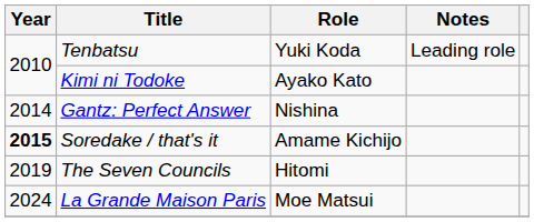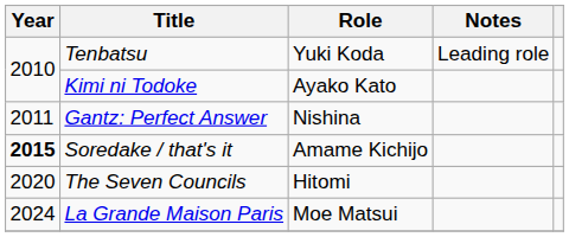 <table class="wikitable sortable">
 <tr>
 <th>Year</th>
 <th>Title</th>
 <th>Role</th>
 <th class="unsortable">Notes</th>
 <th class="unsortable"></th>
 </tr>
 <tr>
 <td rowspan=2>2010</td>
 <td><em>Tenbatsu</em></td>
 <td>Yuki Koda</td>
 <td>Leading role</td>
 <td></td>
 </tr>
 <tr>
 <td><em><a href='#'>Kimi ni Todoke</a></em></td>
 <td>Ayako Kato</td>
 <td></td>
 <td></td>
 </tr>
 <tr>
-<td>2014</td>
+<td>2011</td>
 <td><em><a href='#'>Gantz: Perfect Answer</a></em></td>
 <td>Nishina</td>
 <td></td>
 <td></td>
 </tr>
 <tr>
 <td><strong>2015</strong></td>
 <td><em>Soredake / that's it</em></td>
 <td>Amame Kichijo</td>
 <td></td>
 <td></td>
 </tr>
 <tr>
-<td>2019</td>
+<td>2020</td>
 <td><em>The Seven Councils</em></td>
 <td>Hitomi</td>
 <td></td>
 <td></td>
 </tr>
 <tr>
 <td>2024</td>
 <td><em><a href='#'>La Grande Maison Paris</a></em></td>
 <td>Moe Matsui</td>
 <td></td>
 <td></td>
 </tr>
 <tr>
 </tr>
 </table>
